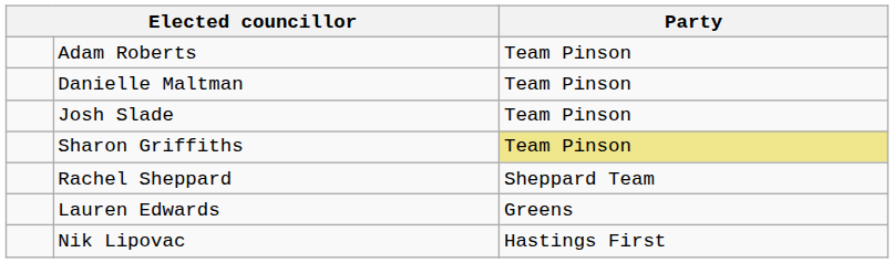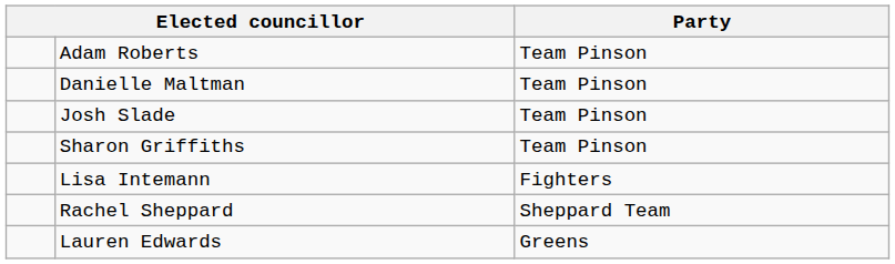 <table class="wikitable" style="float:right;clear:right;width:30%">
 <tr>
 <th colspan="2">Elected councillor</th>
 <th>Party</th>
 </tr>
 <tr>
 <td> </td>
 <td>Adam Roberts</td>
 <td>Team Pinson</td>
 </tr>
 <tr>
 <td> </td>
 <td>Danielle Maltman</td>
 <td>Team Pinson</td>
 </tr>
 <tr>
 <td> </td>
 <td>Josh Slade</td>
 <td>Team Pinson</td>
 </tr>
 <tr>
 <td> </td>
 <td>Sharon Griffiths</td>
-<td style="background: khaki;">Team Pinson</td>
+<td>Team Pinson</td>
+</tr>
+<tr>
+<td> </td>
+<td>Lisa Intemann</td>
+<td>Fighters</td>
 </tr>
 <tr>
 <td> </td>
 <td>Rachel Sheppard</td>
 <td>Sheppard Team</td>
 </tr>
 <tr>
 <td> </td>
 <td>Lauren Edwards</td>
 <td>Greens</td>
 </tr>
-<tr>
-<td> </td>
-<td>Nik Lipovac</td>
-<td>Hastings First</td>
-</tr>
 </table>
